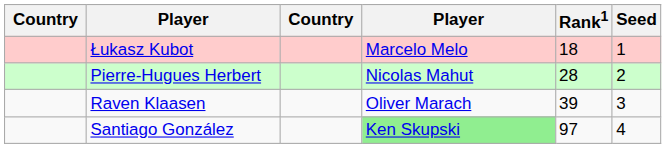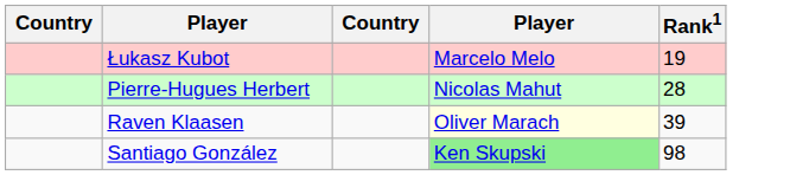 <table class="sortable wikitable">
 <tr>
 <th width="70">Country</th>
 <th width="175">Player</th>
 <th width="70">Country</th>
 <th width="175">Player</th>
 <th>Rank<sup>1</sup></th>
-<th>Seed</th>
 </tr>
 <tr style="background:#fcc;">
 <td></td>
 <td><a href='#'>Łukasz Kubot</a></td>
 <td></td>
 <td><a href='#'>Marcelo Melo</a></td>
-<td>18</td>
-<td>1</td>
+<td>19</td>
 </tr>
 <tr style="background:#cfc;">
 <td></td>
 <td><a href='#'>Pierre-Hugues Herbert</a></td>
 <td></td>
 <td><a href='#'>Nicolas Mahut</a></td>
 <td>28</td>
-<td>2</td>
 </tr>
 <tr>
 <td></td>
 <td><a href='#'>Raven Klaasen</a></td>
 <td></td>
-<td><a href='#'>Oliver Marach</a></td>
+<td style="background: lightyellow;"><a href='#'>Oliver Marach</a></td>
 <td>39</td>
-<td>3</td>
 </tr>
 <tr>
 <td></td>
 <td><a href='#'>Santiago González</a></td>
 <td></td>
 <td style="background: lightgreen;"><a href='#'>Ken Skupski</a></td>
-<td>97</td>
-<td>4</td>
+<td>98</td>
 </tr>
 </table>
